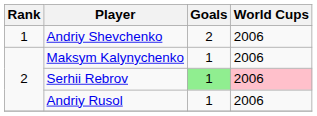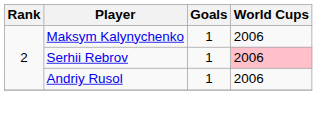 <table class="wikitable" style="text-align: left;">
 <tr>
 <th>Rank</th>
 <th>Player</th>
 <th>Goals</th>
 <th>World Cups</th>
-</tr>
-<tr>
-<td align=center>1</td>
-<td><a href='#'>Andriy Shevchenko</a></td>
-<td align=center>2</td>
-<td>2006</td>
 </tr>
 <tr>
 <td rowspan=3 align=center>2</td>
 <td><a href='#'>Maksym Kalynychenko</a></td>
 <td align=center>1</td>
 <td>2006</td>
 </tr>
 <tr>
 <td><a href='#'>Serhii Rebrov</a></td>
-<td align=center style="background: lightgreen;">1</td>
+<td align=center>1</td>
 <td style="background: pink;">2006</td>
 </tr>
 <tr>
 <td><a href='#'>Andriy Rusol</a></td>
 <td align=center>1</td>
 <td>2006</td>
 </tr>
 <tr>
 </tr>
 </table>
